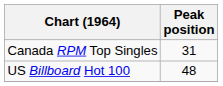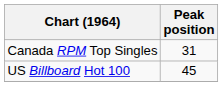 <table class="wikitable">
 <tr>
 <th>Chart (1964)</th>
 <th>Peak<br>position</th>
 </tr>
 <tr>
 <td>Canada <em><a href='#'>RPM</a></em> Top Singles</td>
 <td style="text-align:center;">31</td>
 </tr>
 <tr>
 <td>US <em><a href='#'>Billboard</a></em> <a href='#'>Hot 100</a></td>
-<td style="text-align:center;">48</td>
+<td style="text-align:center;">45</td>
 </tr>
 <tr>
 </tr>
 </table>
